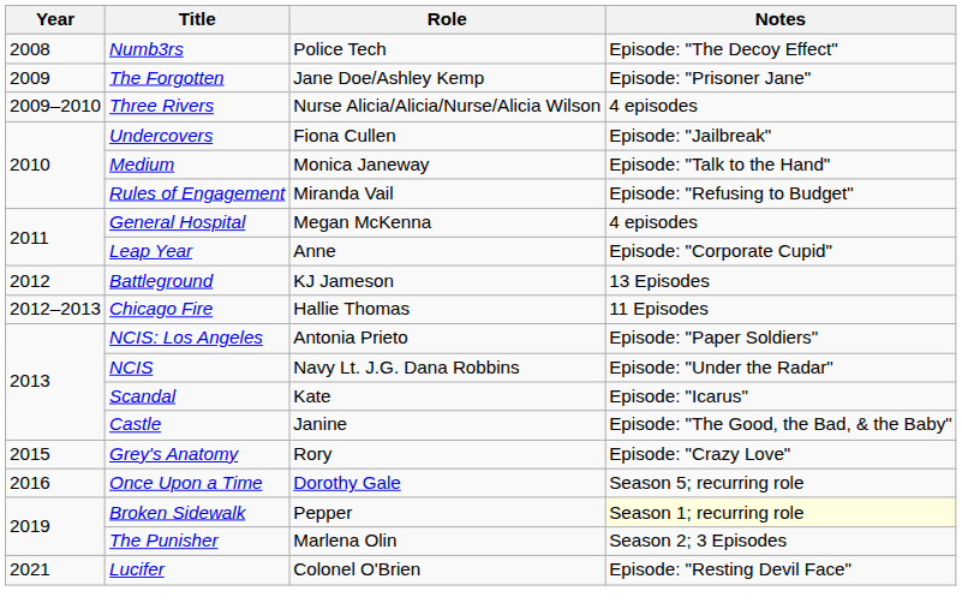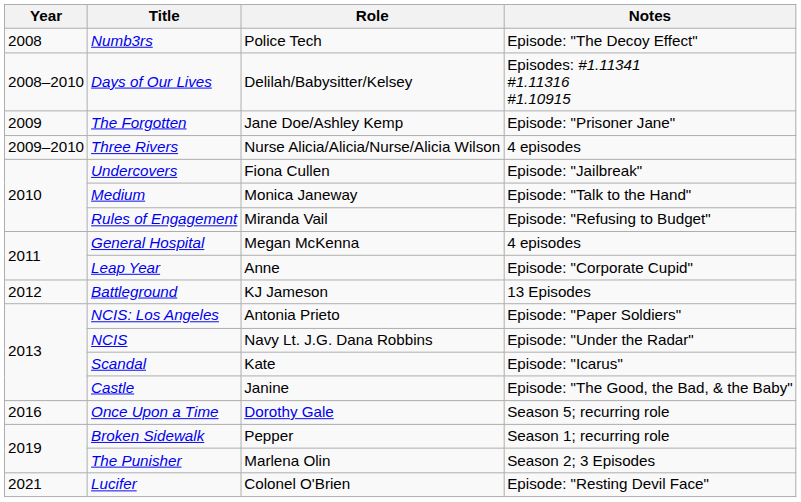 <table class="wikitable sortable">
 <tr>
 <th>Year</th>
 <th>Title</th>
 <th>Role</th>
 <th class="unsortable">Notes</th>
 </tr>
 <tr>
 <td>2008</td>
 <td><em><a href='#'>Numb3rs</a></em></td>
 <td>Police Tech</td>
 <td>Episode: "The Decoy Effect"</td>
+</tr>
+<tr>
+<td>2008–2010</td>
+<td><em><a href='#'>Days of Our Lives</a></em></td>
+<td>Delilah/Babysitter/Kelsey</td>
+<td>Episodes: <em>#1.11341</em> <br> <em>#1.11316</em> <br> <em>#1.10915</em></td>
 </tr>
 <tr>
 <td>2009</td>
 <td><em><a href='#'>The Forgotten</a></em></td>
 <td>Jane Doe/Ashley Kemp</td>
 <td>Episode: "Prisoner Jane"</td>
 </tr>
 <tr>
 <td>2009–2010</td>
 <td><em><a href='#'>Three Rivers</a></em></td>
 <td>Nurse Alicia/Alicia/Nurse/Alicia Wilson</td>
 <td>4 episodes</td>
 </tr>
 <tr>
 <td rowspan=3>2010</td>
 <td><em><a href='#'>Undercovers</a></em></td>
 <td>Fiona Cullen</td>
 <td>Episode: "Jailbreak"</td>
 </tr>
 <tr>
 <td><em><a href='#'>Medium</a></em></td>
 <td>Monica Janeway</td>
 <td>Episode: "Talk to the Hand"</td>
 </tr>
 <tr>
 <td><em><a href='#'>Rules of Engagement</a></em></td>
 <td>Miranda Vail</td>
 <td>Episode: "Refusing to Budget"</td>
 </tr>
 <tr>
 <td rowspan=2>2011</td>
 <td><em><a href='#'>General Hospital</a></em></td>
 <td>Megan McKenna</td>
 <td>4 episodes</td>
 </tr>
 <tr>
 <td><em><a href='#'>Leap Year</a></em></td>
 <td>Anne</td>
 <td>Episode: "Corporate Cupid"</td>
 </tr>
 <tr>
 <td>2012</td>
 <td><em><a href='#'>Battleground</a></em></td>
 <td>KJ Jameson</td>
 <td>13 Episodes</td>
 </tr>
 <tr>
-<td>2012–2013</td>
-<td><em><a href='#'>Chicago Fire</a></em></td>
-<td>Hallie Thomas</td>
-<td>11 Episodes</td>
-</tr>
-<tr>
 <td rowspan=4>2013</td>
 <td><em><a href='#'>NCIS: Los Angeles</a></em></td>
 <td>Antonia Prieto</td>
 <td>Episode: "Paper Soldiers"</td>
 </tr>
 <tr>
 <td><em><a href='#'>NCIS</a></em></td>
 <td>Navy Lt. J.G. Dana Robbins</td>
 <td>Episode: "Under the Radar"</td>
 </tr>
 <tr>
 <td><em><a href='#'>Scandal</a></em></td>
 <td>Kate</td>
 <td>Episode: "Icarus"</td>
 </tr>
 <tr>
 <td><em><a href='#'>Castle</a></em></td>
 <td>Janine</td>
 <td>Episode: "The Good, the Bad, & the Baby"</td>
 </tr>
 <tr>
-<td>2015</td>
-<td><em><a href='#'>Grey's Anatomy</a></em></td>
-<td>Rory</td>
-<td>Episode: "Crazy Love"</td>
-</tr>
-<tr>
 <td>2016</td>
 <td><em><a href='#'>Once Upon a Time</a></em></td>
 <td><a href='#'>Dorothy Gale</a></td>
 <td>Season 5; recurring role</td>
 </tr>
 <tr>
 <td rowspan=2>2019</td>
 <td><em><a href='#'>Broken Sidewalk</a></em></td>
 <td>Pepper</td>
-<td style="background: lightyellow;">Season 1; recurring role</td>
+<td>Season 1; recurring role</td>
 </tr>
 <tr>
 <td><em><a href='#'>The Punisher</a></em></td>
 <td>Marlena Olin</td>
 <td>Season 2; 3 Episodes</td>
 </tr>
 <tr>
 <td>2021</td>
 <td><em><a href='#'>Lucifer</a></em></td>
 <td>Colonel O'Brien</td>
 <td>Episode: "Resting Devil Face"</td>
 </tr>
 </table>
